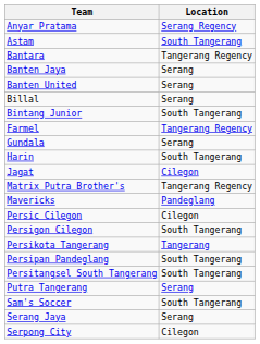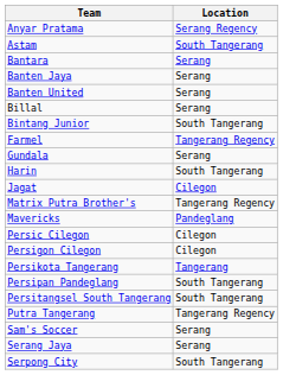 <table class="wikitable sortable">
 <tr>
 <th>Team</th>
 <th>Location</th>
 </tr>
 <tr>
 <td><a href='#'>Anyar Pratama</a></td>
 <td><a href='#'>Serang Regency</a></td>
 </tr>
 <tr>
 <td><a href='#'>Astam</a></td>
 <td><a href='#'>South Tangerang</a></td>
 </tr>
 <tr>
 <td><a href='#'>Bantara</a></td>
-<td>Tangerang Regency</td>
+<td><a href='#'>Serang</a></td>
 </tr>
 <tr>
 <td><a href='#'>Banten Jaya</a></td>
 <td>Serang</td>
 </tr>
 <tr>
 <td><a href='#'>Banten United</a></td>
 <td>Serang</td>
 </tr>
 <tr>
 <td>Billal</td>
 <td>Serang</td>
 </tr>
 <tr>
 <td><a href='#'>Bintang Junior</a></td>
 <td>South Tangerang</td>
 </tr>
 <tr>
 <td><a href='#'>Farmel</a></td>
 <td><a href='#'>Tangerang Regency</a></td>
 </tr>
 <tr>
 <td><a href='#'>Gundala</a></td>
 <td>Serang</td>
 </tr>
 <tr>
 <td><a href='#'>Harin</a></td>
 <td>South Tangerang</td>
 </tr>
 <tr>
 <td><a href='#'>Jagat</a></td>
 <td><a href='#'>Cilegon</a></td>
 </tr>
 <tr>
 <td><a href='#'>Matrix Putra Brother's</a></td>
 <td>Tangerang Regency</td>
 </tr>
 <tr>
 <td><a href='#'>Mavericks</a></td>
 <td><a href='#'>Pandeglang</a></td>
 </tr>
 <tr>
 <td><a href='#'>Persic Cilegon</a></td>
 <td>Cilegon</td>
 </tr>
 <tr>
 <td><a href='#'>Persigon Cilegon</a></td>
-<td>South Tangerang</td>
+<td>Cilegon</td>
 </tr>
 <tr>
 <td><a href='#'>Persikota Tangerang</a></td>
 <td><a href='#'>Tangerang</a></td>
 </tr>
 <tr>
 <td><a href='#'>Persipan Pandeglang</a></td>
 <td>South Tangerang</td>
 </tr>
 <tr>
 <td><a href='#'>Persitangsel South Tangerang</a></td>
 <td>South Tangerang</td>
 </tr>
 <tr>
 <td><a href='#'>Putra Tangerang</a></td>
-<td><a href='#'>Serang</a></td>
+<td>Tangerang Regency</td>
 </tr>
 <tr>
 <td><a href='#'>Sam's Soccer</a></td>
-<td>South Tangerang</td>
+<td>Serang</td>
 </tr>
 <tr>
 <td><a href='#'>Serang Jaya</a></td>
 <td>Serang</td>
 </tr>
 <tr>
 <td><a href='#'>Serpong City</a></td>
-<td>Cilegon</td>
+<td>South Tangerang</td>
 </tr>
 </table>
